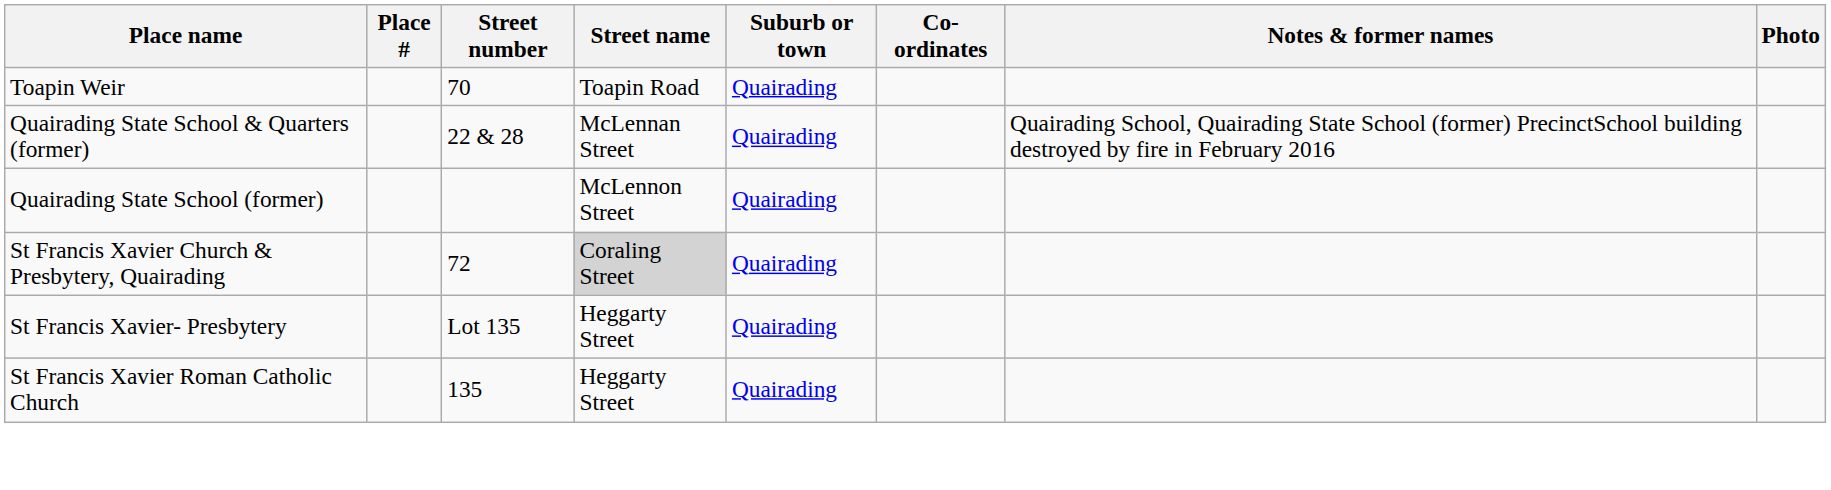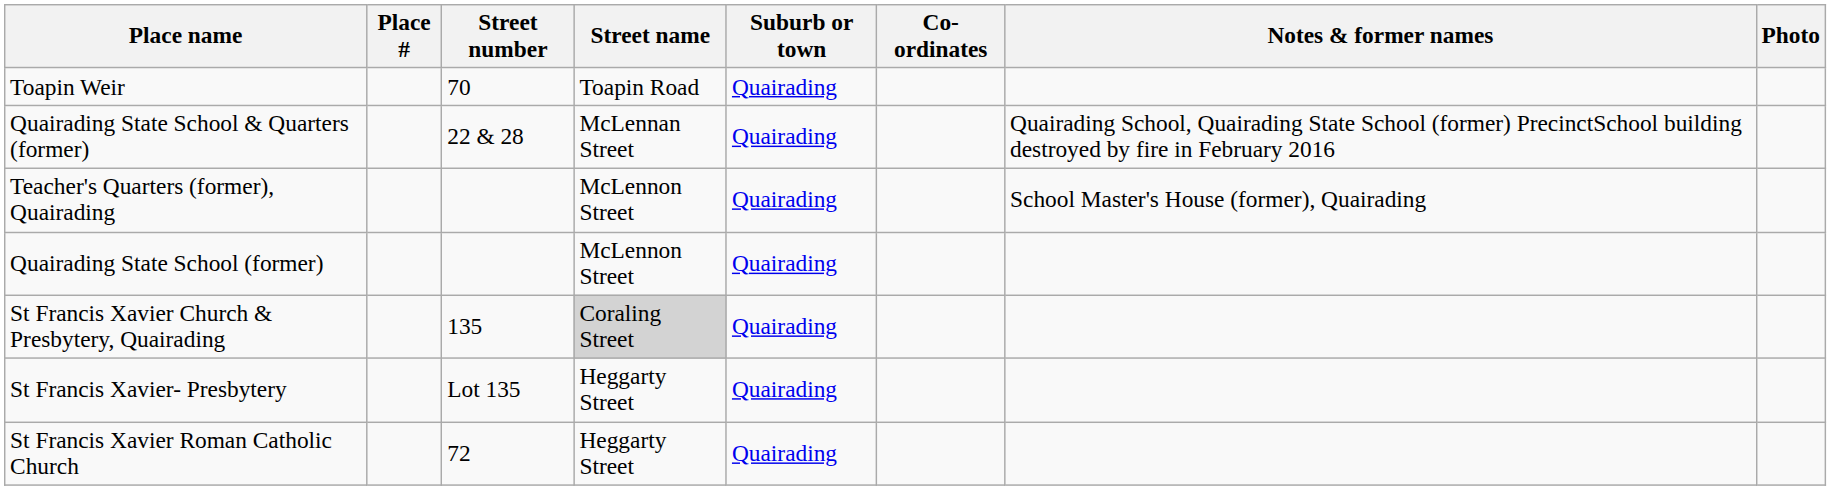 <table class="wikitable sortable">
 <tr>
 <th>Place name</th>
 <th>Place #</th>
 <th>Street number</th>
 <th>Street name</th>
 <th>Suburb or town</th>
 <th>Co-ordinates</th>
 <th class="unsortable">Notes & former names</th>
 <th class="unsortable">Photo</th>
 </tr>
 <tr>
 <td>Toapin Weir</td>
 <td></td>
 <td>70</td>
 <td>Toapin Road</td>
 <td><a href='#'>Quairading</a></td>
 <td></td>
 <td></td>
 <td></td>
 </tr>
 <tr>
 <td>Quairading State School & Quarters (former)</td>
 <td></td>
 <td>22 & 28</td>
 <td>McLennan Street</td>
 <td><a href='#'>Quairading</a></td>
 <td></td>
 <td>Quairading School, Quairading State School (former) PrecinctSchool building destroyed by fire in February 2016</td>
 <td></td>
 </tr>
 <tr>
+<td>Teacher's Quarters (former), Quairading</td>
+<td></td>
+<td></td>
+<td>McLennon Street</td>
+<td><a href='#'>Quairading</a></td>
+<td></td>
+<td>School Master's House (former), Quairading</td>
+<td></td>
+</tr>
+<tr>
 <td>Quairading State School (former)</td>
 <td></td>
 <td></td>
 <td>McLennon Street</td>
 <td><a href='#'>Quairading</a></td>
 <td></td>
 <td></td>
 <td></td>
 </tr>
 <tr>
 <td>St Francis Xavier Church & Presbytery, Quairading</td>
 <td></td>
-<td>72</td>
+<td>135</td>
 <td style="background: lightgrey;">Coraling Street</td>
 <td><a href='#'>Quairading</a></td>
 <td></td>
 <td></td>
 <td></td>
 </tr>
 <tr>
 <td>St Francis Xavier- Presbytery</td>
 <td></td>
 <td>Lot 135</td>
 <td>Heggarty Street</td>
 <td><a href='#'>Quairading</a></td>
 <td></td>
 <td></td>
 <td></td>
 </tr>
 <tr>
 <td>St Francis Xavier Roman Catholic Church</td>
 <td></td>
-<td>135</td>
+<td>72</td>
 <td>Heggarty Street</td>
 <td><a href='#'>Quairading</a></td>
 <td></td>
 <td></td>
 <td></td>
 </tr>
 </table>
